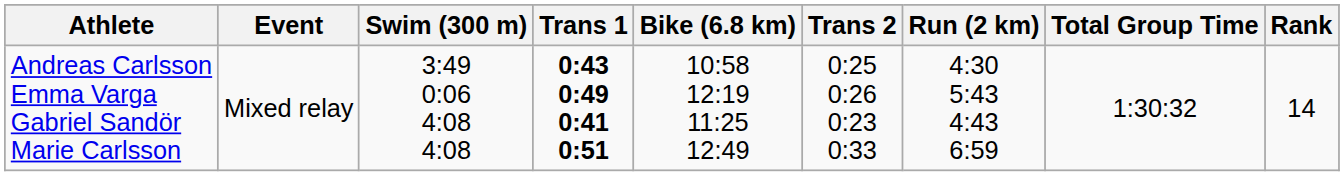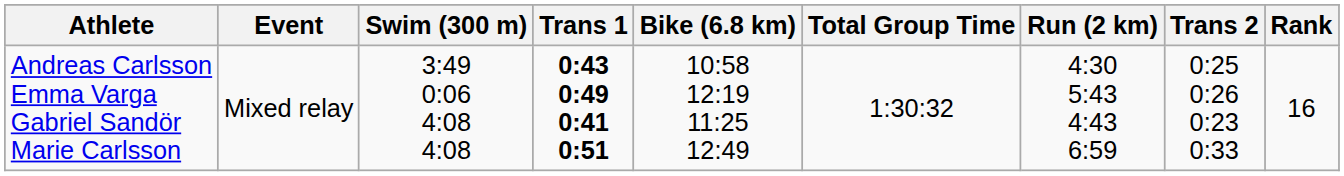 <table class="wikitable" style="font-size:90%">
 <tr>
 <th>Athlete</th>
 <th>Event</th>
 <th>Swim (300 m)</th>
 <th>Trans 1</th>
 <th>Bike (6.8 km)</th>
+<th>Total Group Time</th>
+<th>Run (2 km)</th>
 <th>Trans 2</th>
-<th>Run (2 km)</th>
-<th>Total Group Time</th>
 <th>Rank</th>
 </tr>
 <tr align=center>
 <td align=left><a href='#'>Andreas Carlsson</a><br><a href='#'>Emma Varga</a><br><a href='#'>Gabriel Sandör</a><br><a href='#'>Marie Carlsson</a></td>
 <td align=left>Mixed relay</td>
 <td>3:49<br>0:06<br>4:08<br>4:08</td>
 <td><strong>0:43<br>0:49<br>0:41<br>0:51</strong></td>
 <td>10:58<br>12:19<br>11:25<br>12:49</td>
+<td>1:30:32</td>
+<td>4:30<br>5:43<br>4:43<br>6:59</td>
 <td>0:25<br>0:26<br>0:23<br>0:33</td>
-<td>4:30<br>5:43<br>4:43<br>6:59</td>
-<td>1:30:32</td>
-<td>14</td>
+<td>16</td>
 </tr>
 </table>
